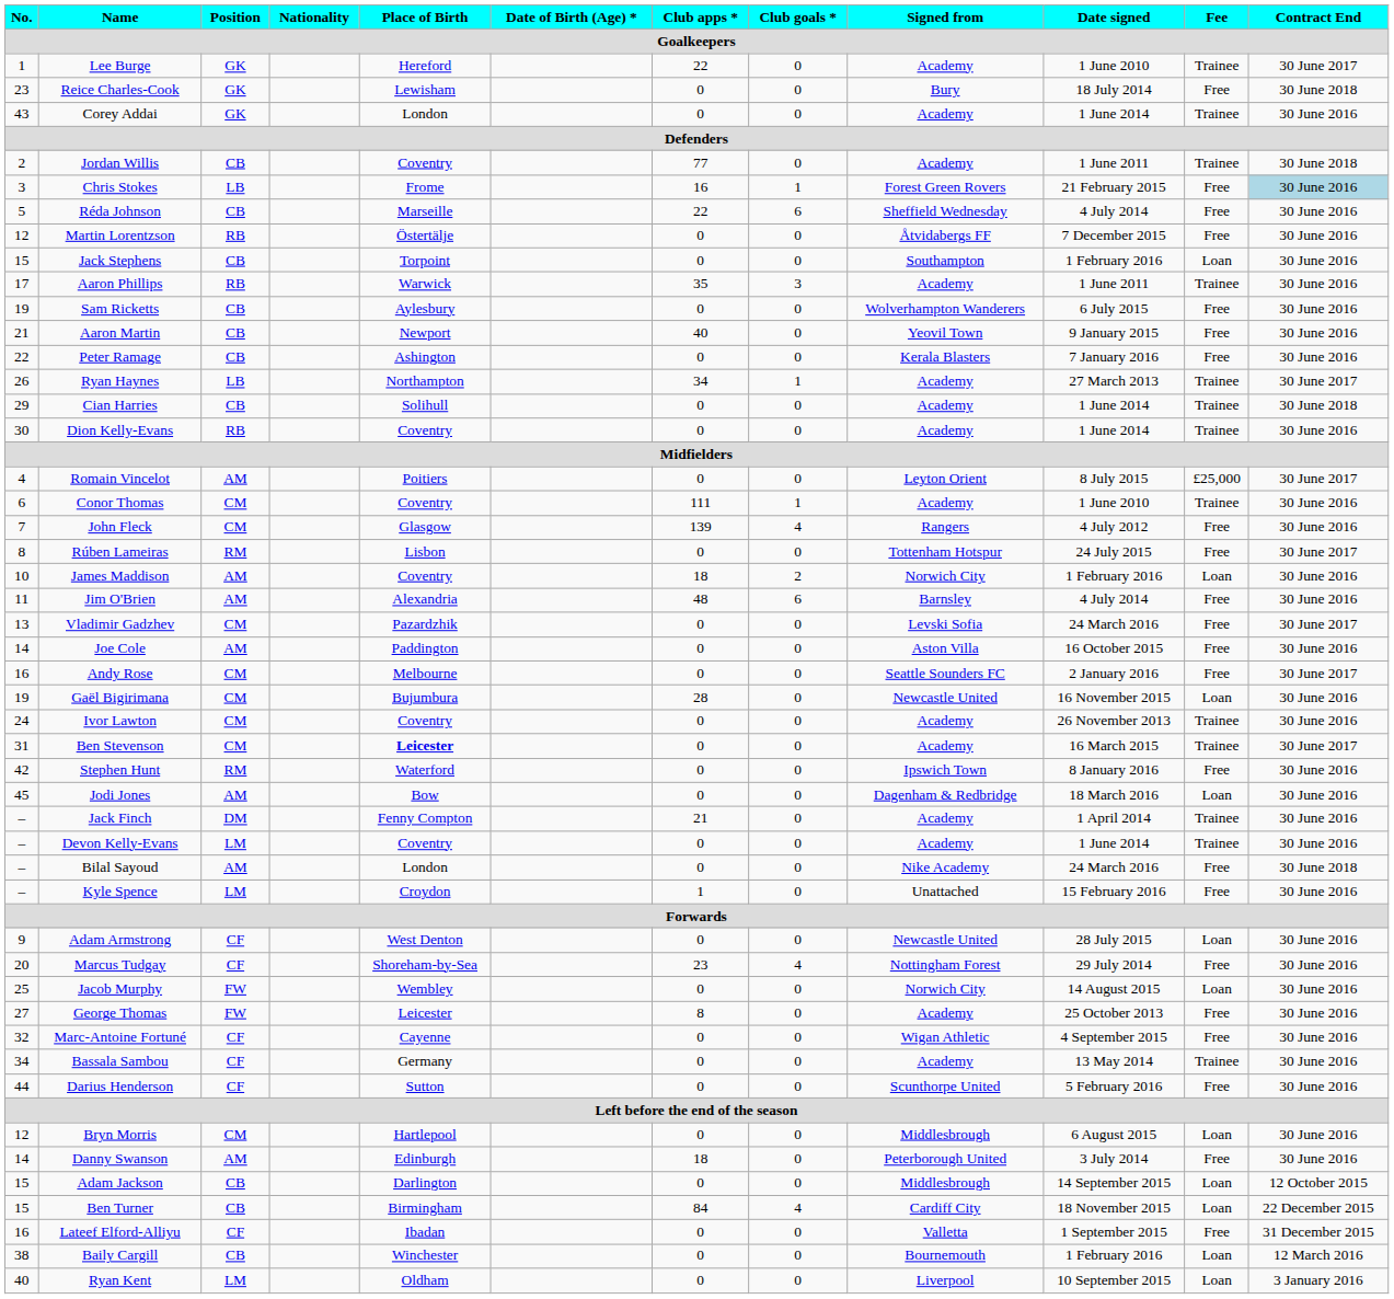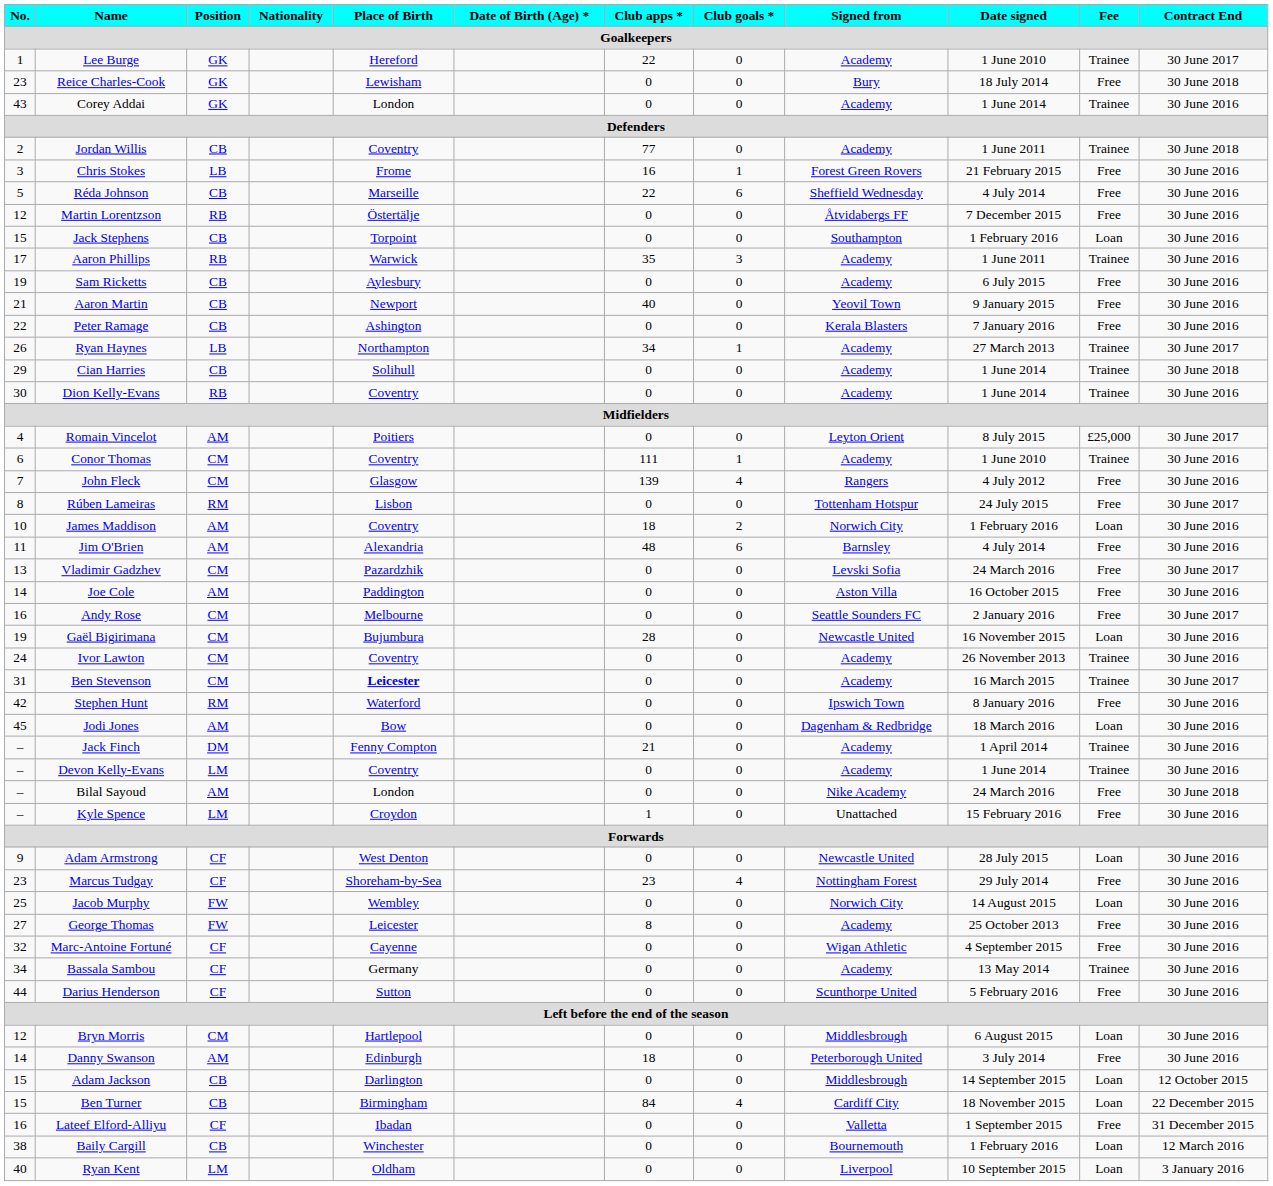 <table class="wikitable" style="text-align:center; font-size:84.5%; width:101%;">
 <tr>
 <th style="background:#0FF; color:#000; text-align:center;">No.</th>
 <th style="background:#0FF; color:#000; text-align:center;">Name</th>
 <th style="background:#0FF; color:#000; text-align:center;">Position</th>
 <th style="background:#0FF; color:#000; text-align:center;">Nationality</th>
 <th style="background:#0FF; color:#000; text-align:center;">Place of Birth</th>
 <th style="background:#0FF; color:#000; text-align:center;">Date of Birth (Age) *</th>
 <th style="background:#0FF; color:#000; text-align:center;">Club apps *</th>
 <th style="background:#0FF; color:#000; text-align:center;">Club goals *</th>
 <th style="background:#0FF; color:#000; text-align:center;">Signed from</th>
 <th style="background:#0FF; color:#000; text-align:center;">Date signed</th>
 <th style="background:#0FF; color:#000; text-align:center;">Fee</th>
 <th style="background:#0FF; color:#000; text-align:center;">Contract End</th>
 </tr>
 <tr>
 <th colspan="14" style="background:#dcdcdc; text-align:center;">Goalkeepers</th>
 </tr>
 <tr>
 <td>1</td>
 <td><a href='#'>Lee Burge</a></td>
 <td><a href='#'>GK</a></td>
 <td></td>
 <td><a href='#'>Hereford</a></td>
 <td></td>
 <td>22</td>
 <td>0</td>
 <td><a href='#'>Academy</a></td>
 <td>1 June 2010</td>
 <td>Trainee</td>
 <td>30 June 2017</td>
 </tr>
 <tr>
 <td>23</td>
 <td><a href='#'>Reice Charles-Cook</a></td>
 <td><a href='#'>GK</a></td>
 <td></td>
 <td><a href='#'>Lewisham</a></td>
 <td></td>
 <td>0</td>
 <td>0</td>
 <td><a href='#'>Bury</a></td>
 <td>18 July 2014</td>
 <td>Free</td>
 <td>30 June 2018</td>
 </tr>
 <tr>
 <td>43</td>
 <td>Corey Addai</td>
 <td><a href='#'>GK</a></td>
 <td></td>
 <td>London</td>
 <td></td>
 <td>0</td>
 <td>0</td>
 <td><a href='#'>Academy</a></td>
 <td>1 June 2014</td>
 <td>Trainee</td>
 <td>30 June 2016</td>
 </tr>
 <tr>
 <th colspan="14" style="background:#dcdcdc; text-align:center;">Defenders</th>
 </tr>
 <tr>
 <td>2</td>
 <td><a href='#'>Jordan Willis</a></td>
 <td><a href='#'>CB</a></td>
 <td></td>
 <td><a href='#'>Coventry</a></td>
 <td></td>
 <td>77</td>
 <td>0</td>
 <td><a href='#'>Academy</a></td>
 <td>1 June 2011</td>
 <td>Trainee</td>
 <td>30 June 2018</td>
 </tr>
 <tr>
 <td>3</td>
 <td><a href='#'>Chris Stokes</a></td>
 <td><a href='#'>LB</a></td>
 <td></td>
 <td><a href='#'>Frome</a></td>
 <td></td>
 <td>16</td>
 <td>1</td>
 <td><a href='#'>Forest Green Rovers</a></td>
 <td>21 February 2015</td>
 <td>Free</td>
-<td style="background: lightblue;">30 June 2016</td>
+<td>30 June 2016</td>
 </tr>
 <tr>
 <td>5</td>
 <td><a href='#'>Réda Johnson</a></td>
 <td><a href='#'>CB</a></td>
 <td> </td>
 <td><a href='#'>Marseille</a></td>
 <td></td>
 <td>22</td>
 <td>6</td>
 <td><a href='#'>Sheffield Wednesday</a></td>
 <td>4 July 2014</td>
 <td>Free</td>
 <td>30 June 2016</td>
 </tr>
 <tr>
 <td>12</td>
 <td><a href='#'>Martin Lorentzson</a></td>
 <td><a href='#'>RB</a></td>
 <td></td>
 <td><a href='#'>Östertälje</a></td>
 <td></td>
 <td>0</td>
 <td>0</td>
 <td> <a href='#'>Åtvidabergs FF</a></td>
 <td>7 December 2015</td>
 <td>Free</td>
 <td>30 June 2016</td>
 </tr>
 <tr>
 <td>15</td>
 <td><a href='#'>Jack Stephens</a></td>
 <td><a href='#'>CB</a></td>
 <td></td>
 <td><a href='#'>Torpoint</a></td>
 <td></td>
 <td>0</td>
 <td>0</td>
 <td><a href='#'>Southampton</a></td>
 <td>1 February 2016</td>
 <td>Loan</td>
 <td>30 June 2016</td>
 </tr>
 <tr>
 <td>17</td>
 <td><a href='#'>Aaron Phillips</a></td>
 <td><a href='#'>RB</a></td>
 <td></td>
 <td><a href='#'>Warwick</a></td>
 <td></td>
 <td>35</td>
 <td>3</td>
 <td><a href='#'>Academy</a></td>
 <td>1 June 2011</td>
 <td>Trainee</td>
 <td>30 June 2016</td>
 </tr>
 <tr>
 <td>19</td>
 <td><a href='#'>Sam Ricketts</a></td>
 <td><a href='#'>CB</a></td>
 <td></td>
 <td><a href='#'>Aylesbury</a></td>
 <td></td>
 <td>0</td>
 <td>0</td>
-<td><a href='#'>Wolverhampton Wanderers</a></td>
+<td><a href='#'>Academy</a></td>
 <td>6 July 2015</td>
 <td>Free</td>
 <td>30 June 2016</td>
 </tr>
 <tr>
 <td>21</td>
 <td><a href='#'>Aaron Martin</a></td>
 <td><a href='#'>CB</a></td>
 <td></td>
 <td><a href='#'>Newport</a></td>
 <td></td>
 <td>40</td>
 <td>0</td>
 <td><a href='#'>Yeovil Town</a></td>
 <td>9 January 2015</td>
 <td>Free</td>
 <td>30 June 2016</td>
 </tr>
 <tr>
 <td>22</td>
 <td><a href='#'>Peter Ramage</a></td>
 <td><a href='#'>CB</a></td>
 <td></td>
 <td><a href='#'>Ashington</a></td>
 <td></td>
 <td>0</td>
 <td>0</td>
 <td> <a href='#'>Kerala Blasters</a></td>
 <td>7 January 2016</td>
 <td>Free</td>
 <td>30 June 2016</td>
 </tr>
 <tr>
 <td>26</td>
 <td><a href='#'>Ryan Haynes</a></td>
 <td><a href='#'>LB</a></td>
 <td></td>
 <td><a href='#'>Northampton</a></td>
 <td></td>
 <td>34</td>
 <td>1</td>
 <td><a href='#'>Academy</a></td>
 <td>27 March 2013</td>
 <td>Trainee</td>
 <td>30 June 2017</td>
 </tr>
 <tr>
 <td>29</td>
 <td><a href='#'>Cian Harries</a></td>
 <td><a href='#'>CB</a></td>
 <td> </td>
 <td><a href='#'>Solihull</a></td>
 <td></td>
 <td>0</td>
 <td>0</td>
 <td><a href='#'>Academy</a></td>
 <td>1 June 2014</td>
 <td>Trainee</td>
 <td>30 June 2018</td>
 </tr>
 <tr>
 <td>30</td>
 <td><a href='#'>Dion Kelly-Evans</a></td>
 <td><a href='#'>RB</a></td>
 <td></td>
 <td><a href='#'>Coventry</a></td>
 <td></td>
 <td>0</td>
 <td>0</td>
 <td><a href='#'>Academy</a></td>
 <td>1 June 2014</td>
 <td>Trainee</td>
 <td>30 June 2016</td>
 </tr>
 <tr>
 <th colspan="14" style="background:#dcdcdc; text-align:center;">Midfielders</th>
 </tr>
 <tr>
 <td>4</td>
 <td><a href='#'>Romain Vincelot</a></td>
 <td><a href='#'>AM</a></td>
 <td></td>
 <td><a href='#'>Poitiers</a></td>
 <td></td>
 <td>0</td>
 <td>0</td>
 <td><a href='#'>Leyton Orient</a></td>
 <td>8 July 2015</td>
 <td>£25,000</td>
 <td>30 June 2017</td>
 </tr>
 <tr>
 <td>6</td>
 <td><a href='#'>Conor Thomas</a></td>
 <td><a href='#'>CM</a></td>
 <td></td>
 <td><a href='#'>Coventry</a></td>
 <td></td>
 <td>111</td>
 <td>1</td>
 <td><a href='#'>Academy</a></td>
 <td>1 June 2010</td>
 <td>Trainee</td>
 <td>30 June 2016</td>
 </tr>
 <tr>
 <td>7</td>
 <td><a href='#'>John Fleck</a></td>
 <td><a href='#'>CM</a></td>
 <td></td>
 <td><a href='#'>Glasgow</a></td>
 <td></td>
 <td>139</td>
 <td>4</td>
 <td> <a href='#'>Rangers</a></td>
 <td>4 July 2012</td>
 <td>Free</td>
 <td>30 June 2016</td>
 </tr>
 <tr>
 <td>8</td>
 <td><a href='#'>Rúben Lameiras</a></td>
 <td><a href='#'>RM</a></td>
 <td></td>
 <td><a href='#'>Lisbon</a></td>
 <td></td>
 <td>0</td>
 <td>0</td>
 <td><a href='#'>Tottenham Hotspur</a></td>
 <td>24 July 2015</td>
 <td>Free</td>
 <td>30 June 2017</td>
 </tr>
 <tr>
 <td>10</td>
 <td><a href='#'>James Maddison</a></td>
 <td><a href='#'>AM</a></td>
 <td></td>
 <td><a href='#'>Coventry</a></td>
 <td></td>
 <td>18</td>
 <td>2</td>
 <td><a href='#'>Norwich City</a></td>
 <td>1 February 2016</td>
 <td>Loan</td>
 <td>30 June 2016</td>
 </tr>
 <tr>
 <td>11</td>
 <td><a href='#'>Jim O'Brien</a></td>
 <td><a href='#'>AM</a></td>
 <td> </td>
 <td><a href='#'>Alexandria</a></td>
 <td></td>
 <td>48</td>
 <td>6</td>
 <td><a href='#'>Barnsley</a></td>
 <td>4 July 2014</td>
 <td>Free</td>
 <td>30 June 2016</td>
 </tr>
 <tr>
 <td>13</td>
 <td><a href='#'>Vladimir Gadzhev</a></td>
 <td><a href='#'>CM</a></td>
 <td></td>
 <td><a href='#'>Pazardzhik</a></td>
 <td></td>
 <td>0</td>
 <td>0</td>
 <td> <a href='#'>Levski Sofia</a></td>
 <td>24 March 2016</td>
 <td>Free</td>
 <td>30 June 2017</td>
 </tr>
 <tr>
 <td>14</td>
 <td><a href='#'>Joe Cole</a></td>
 <td><a href='#'>AM</a></td>
 <td></td>
 <td><a href='#'>Paddington</a></td>
 <td></td>
 <td>0</td>
 <td>0</td>
 <td><a href='#'>Aston Villa</a></td>
 <td>16 October 2015</td>
 <td>Free</td>
 <td>30 June 2016</td>
 </tr>
 <tr>
 <td>16</td>
 <td><a href='#'>Andy Rose</a></td>
 <td><a href='#'>CM</a></td>
 <td> </td>
 <td><a href='#'>Melbourne</a></td>
 <td></td>
 <td>0</td>
 <td>0</td>
 <td> <a href='#'>Seattle Sounders FC</a></td>
 <td>2 January 2016</td>
 <td>Free</td>
 <td>30 June 2017</td>
 </tr>
 <tr>
 <td>19</td>
 <td><a href='#'>Gaël Bigirimana</a></td>
 <td><a href='#'>CM</a></td>
 <td> </td>
 <td><a href='#'>Bujumbura</a></td>
 <td></td>
 <td>28</td>
 <td>0</td>
 <td><a href='#'>Newcastle United</a></td>
 <td>16 November 2015</td>
 <td>Loan</td>
 <td>30 June 2016</td>
 </tr>
 <tr>
 <td>24</td>
 <td><a href='#'>Ivor Lawton</a></td>
 <td><a href='#'>CM</a></td>
 <td></td>
 <td><a href='#'>Coventry</a></td>
 <td></td>
 <td>0</td>
 <td>0</td>
 <td><a href='#'>Academy</a></td>
 <td>26 November 2013</td>
 <td>Trainee</td>
 <td>30 June 2016</td>
 </tr>
 <tr>
 <td>31</td>
 <td><a href='#'>Ben Stevenson</a></td>
 <td><a href='#'>CM</a></td>
 <td></td>
 <td><strong><a href='#'>Leicester</a></strong></td>
 <td></td>
 <td>0</td>
 <td>0</td>
 <td><a href='#'>Academy</a></td>
 <td>16 March 2015</td>
 <td>Trainee</td>
 <td>30 June 2017</td>
 </tr>
 <tr>
 <td>42</td>
 <td><a href='#'>Stephen Hunt</a></td>
 <td><a href='#'>RM</a></td>
 <td></td>
 <td><a href='#'>Waterford</a></td>
 <td></td>
 <td>0</td>
 <td>0</td>
 <td><a href='#'>Ipswich Town</a></td>
 <td>8 January 2016</td>
 <td>Free</td>
 <td>30 June 2016</td>
 </tr>
 <tr>
 <td>45</td>
 <td><a href='#'>Jodi Jones</a></td>
 <td><a href='#'>AM</a></td>
 <td></td>
 <td><a href='#'>Bow</a></td>
 <td></td>
 <td>0</td>
 <td>0</td>
 <td><a href='#'>Dagenham & Redbridge</a></td>
 <td>18 March 2016</td>
 <td>Loan</td>
 <td>30 June 2016</td>
 </tr>
 <tr>
 <td>–</td>
 <td><a href='#'>Jack Finch</a></td>
 <td><a href='#'>DM</a></td>
 <td></td>
 <td><a href='#'>Fenny Compton</a></td>
 <td></td>
 <td>21</td>
 <td>0</td>
 <td><a href='#'>Academy</a></td>
 <td>1 April 2014</td>
 <td>Trainee</td>
 <td>30 June 2016</td>
 </tr>
 <tr>
 <td>–</td>
 <td><a href='#'>Devon Kelly-Evans</a></td>
 <td><a href='#'>LM</a></td>
 <td></td>
 <td><a href='#'>Coventry</a></td>
 <td></td>
 <td>0</td>
 <td>0</td>
 <td><a href='#'>Academy</a></td>
 <td>1 June 2014</td>
 <td>Trainee</td>
 <td>30 June 2016</td>
 </tr>
 <tr>
 <td>–</td>
 <td>Bilal Sayoud</td>
 <td><a href='#'>AM</a></td>
 <td></td>
 <td>London</td>
 <td></td>
 <td>0</td>
 <td>0</td>
 <td><a href='#'>Nike Academy</a></td>
 <td>24 March 2016</td>
 <td>Free</td>
 <td>30 June 2018</td>
 </tr>
 <tr>
 <td>–</td>
 <td><a href='#'>Kyle Spence</a></td>
 <td><a href='#'>LM</a></td>
 <td> </td>
 <td><a href='#'>Croydon</a></td>
 <td></td>
 <td>1</td>
 <td>0</td>
 <td>Unattached</td>
 <td>15 February 2016</td>
 <td>Free</td>
 <td>30 June 2016</td>
 </tr>
 <tr>
 <th colspan="14" style="background:#dcdcdc; text-align:center;">Forwards</th>
 </tr>
 <tr>
 <td>9</td>
 <td><a href='#'>Adam Armstrong</a></td>
 <td><a href='#'>CF</a></td>
 <td></td>
 <td><a href='#'>West Denton</a></td>
 <td></td>
 <td>0</td>
 <td>0</td>
 <td><a href='#'>Newcastle United</a></td>
 <td>28 July 2015</td>
 <td>Loan</td>
 <td>30 June 2016</td>
 </tr>
 <tr>
-<td>20</td>
+<td>23</td>
 <td><a href='#'>Marcus Tudgay</a></td>
 <td><a href='#'>CF</a></td>
 <td></td>
 <td><a href='#'>Shoreham-by-Sea</a></td>
 <td></td>
 <td>23</td>
 <td>4</td>
 <td><a href='#'>Nottingham Forest</a></td>
 <td>29 July 2014</td>
 <td>Free</td>
 <td>30 June 2016</td>
 </tr>
 <tr>
 <td>25</td>
 <td><a href='#'>Jacob Murphy</a></td>
 <td><a href='#'>FW</a></td>
 <td></td>
 <td><a href='#'>Wembley</a></td>
 <td></td>
 <td>0</td>
 <td>0</td>
 <td><a href='#'>Norwich City</a></td>
 <td>14 August 2015</td>
 <td>Loan</td>
 <td>30 June 2016</td>
 </tr>
 <tr>
 <td>27</td>
 <td><a href='#'>George Thomas</a></td>
 <td><a href='#'>FW</a></td>
 <td> </td>
 <td><a href='#'>Leicester</a></td>
 <td></td>
 <td>8</td>
 <td>0</td>
 <td><a href='#'>Academy</a></td>
 <td>25 October 2013</td>
 <td>Free</td>
 <td>30 June 2016</td>
 </tr>
 <tr>
 <td>32</td>
 <td><a href='#'>Marc-Antoine Fortuné</a></td>
 <td><a href='#'>CF</a></td>
 <td></td>
 <td><a href='#'>Cayenne</a></td>
 <td></td>
 <td>0</td>
 <td>0</td>
 <td><a href='#'>Wigan Athletic</a></td>
 <td>4 September 2015</td>
 <td>Free</td>
 <td>30 June 2016</td>
 </tr>
 <tr>
 <td>34</td>
 <td><a href='#'>Bassala Sambou</a></td>
 <td><a href='#'>CF</a></td>
 <td> </td>
 <td>Germany</td>
 <td></td>
 <td>0</td>
 <td>0</td>
 <td><a href='#'>Academy</a></td>
 <td>13 May 2014</td>
 <td>Trainee</td>
 <td>30 June 2016</td>
 </tr>
 <tr>
 <td>44</td>
 <td><a href='#'>Darius Henderson</a></td>
 <td><a href='#'>CF</a></td>
 <td></td>
 <td><a href='#'>Sutton</a></td>
 <td></td>
 <td>0</td>
 <td>0</td>
 <td><a href='#'>Scunthorpe United</a></td>
 <td>5 February 2016</td>
 <td>Free</td>
 <td>30 June 2016</td>
 </tr>
 <tr>
 <th colspan="14" style="background:#dcdcdc; text-align:center;">Left before the end of the season</th>
 </tr>
 <tr>
 <td>12</td>
 <td><a href='#'>Bryn Morris</a></td>
 <td><a href='#'>CM</a></td>
 <td></td>
 <td><a href='#'>Hartlepool</a></td>
 <td></td>
 <td>0</td>
 <td>0</td>
 <td><a href='#'>Middlesbrough</a></td>
 <td>6 August 2015</td>
 <td>Loan</td>
 <td>30 June 2016</td>
 </tr>
 <tr>
 <td>14</td>
 <td><a href='#'>Danny Swanson</a></td>
 <td><a href='#'>AM</a></td>
 <td></td>
 <td><a href='#'>Edinburgh</a></td>
 <td></td>
 <td>18</td>
 <td>0</td>
 <td><a href='#'>Peterborough United</a></td>
 <td>3 July 2014</td>
 <td>Free</td>
 <td>30 June 2016</td>
 </tr>
 <tr>
 <td>15</td>
 <td><a href='#'>Adam Jackson</a></td>
 <td><a href='#'>CB</a></td>
 <td></td>
 <td><a href='#'>Darlington</a></td>
 <td></td>
 <td>0</td>
 <td>0</td>
 <td><a href='#'>Middlesbrough</a></td>
 <td>14 September 2015</td>
 <td>Loan</td>
 <td>12 October 2015</td>
 </tr>
 <tr>
 <td>15</td>
 <td><a href='#'>Ben Turner</a></td>
 <td><a href='#'>CB</a></td>
 <td></td>
 <td><a href='#'>Birmingham</a></td>
 <td></td>
 <td>84</td>
 <td>4</td>
 <td> <a href='#'>Cardiff City</a></td>
 <td>18 November 2015</td>
 <td>Loan</td>
 <td>22 December 2015</td>
 </tr>
 <tr>
 <td>16</td>
 <td><a href='#'>Lateef Elford-Alliyu</a></td>
 <td><a href='#'>CF</a></td>
 <td></td>
 <td><a href='#'>Ibadan</a></td>
 <td></td>
 <td>0</td>
 <td>0</td>
 <td> <a href='#'>Valletta</a></td>
 <td>1 September 2015</td>
 <td>Free</td>
 <td>31 December 2015</td>
 </tr>
 <tr>
 <td>38</td>
 <td><a href='#'>Baily Cargill</a></td>
 <td><a href='#'>CB</a></td>
 <td></td>
 <td><a href='#'>Winchester</a></td>
 <td></td>
 <td>0</td>
 <td>0</td>
 <td><a href='#'>Bournemouth</a></td>
 <td>1 February 2016</td>
 <td>Loan</td>
 <td>12 March 2016</td>
 </tr>
 <tr>
 <td>40</td>
 <td><a href='#'>Ryan Kent</a></td>
 <td><a href='#'>LM</a></td>
 <td></td>
 <td><a href='#'>Oldham</a></td>
 <td></td>
 <td>0</td>
 <td>0</td>
 <td><a href='#'>Liverpool</a></td>
 <td>10 September 2015</td>
 <td>Loan</td>
 <td>3 January 2016</td>
 </tr>
 </table>
